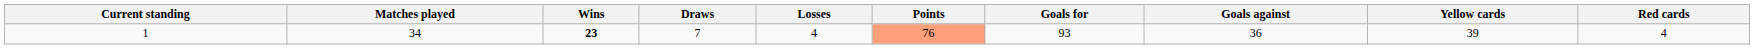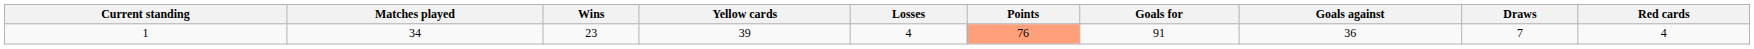 <table class="wikitable" style="width:100%; font-size:85%;">
 <tr>
 <th align=center>Current standing</th>
 <th align=center>Matches played</th>
 <th align=center>Wins</th>
-<th align=center>Draws</th>
+<th align=center>Yellow cards<br></th>
 <th align=center>Losses</th>
 <th align=center>Points</th>
 <th align=center>Goals for<br></th>
 <th align=center>Goals against<br></th>
-<th align=center>Yellow cards<br></th>
+<th align=center>Draws</th>
 <th align=center>Red cards<br> </th>
 </tr>
 <tr>
 <td align=center>1</td>
 <td align=center>34</td>
-<td align=center><strong>23</strong></td>
-<td align=center>7</td>
+<td align=center>23</td>
+<td align=center>39</td>
 <td align=center>4</td>
 <td align=center style="background: lightsalmon;">76</td>
-<td align=center>93</td>
+<td align=center>91</td>
 <td align=center>36</td>
-<td align=center>39</td>
+<td align=center>7</td>
 <td align=center>4</td>
 </tr>
 </table>
